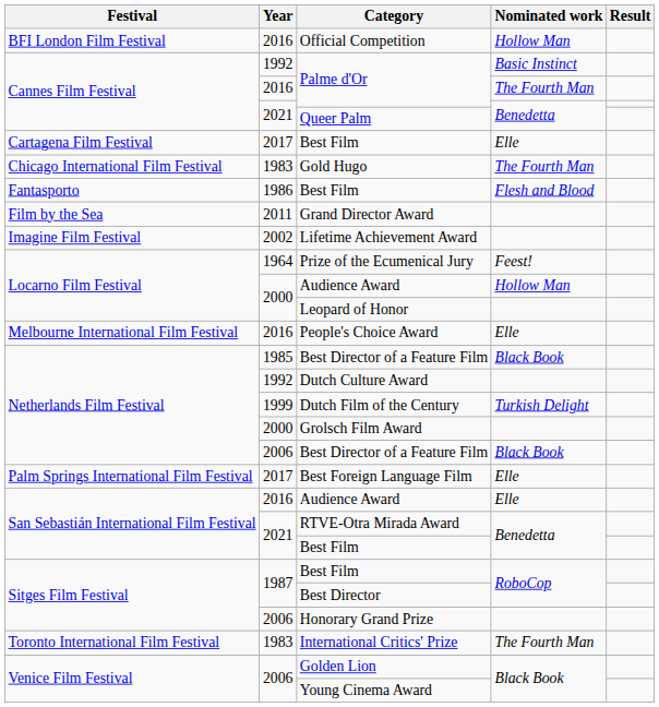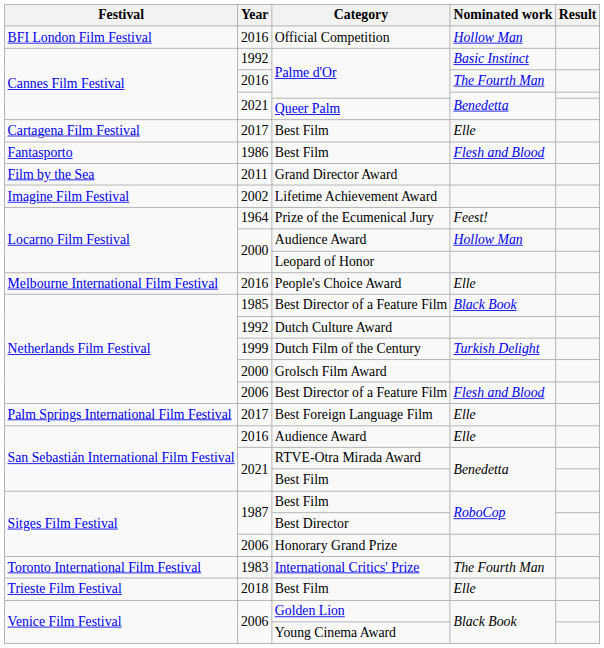 <table class="wikitable">
 <tr>
 <th>Festival</th>
 <th>Year</th>
 <th>Category</th>
 <th>Nominated work</th>
 <th>Result</th>
 </tr>
 <tr>
 <td><a href='#'>BFI London Film Festival</a></td>
 <td>2016</td>
 <td>Official Competition</td>
 <td><a href='#'><em>Hollow Man</em></a></td>
 <td></td>
 </tr>
 <tr>
 <td rowspan="4"><a href='#'>Cannes Film Festival</a></td>
 <td>1992</td>
 <td rowspan="3"><a href='#'>Palme d'Or</a></td>
 <td><em><a href='#'>Basic Instinct</a></em></td>
 <td></td>
 </tr>
 <tr>
 <td>2016</td>
 <td><a href='#'><em>The Fourth Man</em></a></td>
 <td></td>
 </tr>
 <tr>
 <td rowspan="2">2021</td>
 <td rowspan="2"><em><a href='#'>Benedetta</a></em></td>
 <td></td>
 </tr>
 <tr>
 <td><a href='#'>Queer Palm</a></td>
 <td></td>
 </tr>
 <tr>
 <td><a href='#'>Cartagena Film Festival</a></td>
 <td>2017</td>
 <td>Best Film</td>
 <td><em>Elle</em></td>
-<td></td>
-</tr>
-<tr>
-<td><a href='#'>Chicago International Film Festival</a></td>
-<td>1983</td>
-<td>Gold Hugo</td>
-<td><a href='#'><em>The Fourth Man</em></a></td>
 <td></td>
 </tr>
 <tr>
 <td><a href='#'>Fantasporto</a></td>
 <td>1986</td>
 <td>Best Film</td>
 <td><a href='#'><em>Flesh and Blood</em></a></td>
 <td></td>
 </tr>
 <tr>
 <td><a href='#'>Film by the Sea</a></td>
 <td>2011</td>
 <td>Grand Director Award</td>
 <td></td>
 <td></td>
 </tr>
 <tr>
 <td><a href='#'>Imagine Film Festival</a></td>
 <td>2002</td>
 <td>Lifetime Achievement Award</td>
 <td></td>
 <td></td>
 </tr>
 <tr>
 <td rowspan="3"><a href='#'>Locarno Film Festival</a></td>
 <td>1964</td>
 <td>Prize of the Ecumenical Jury</td>
 <td><em>Feest!</em></td>
 <td></td>
 </tr>
 <tr>
 <td rowspan="2">2000</td>
 <td>Audience Award</td>
 <td><a href='#'><em>Hollow Man</em></a></td>
 <td></td>
 </tr>
 <tr>
 <td>Leopard of Honor</td>
 <td></td>
 <td></td>
 </tr>
 <tr>
 <td><a href='#'>Melbourne International Film Festival</a></td>
 <td>2016</td>
 <td>People's Choice Award</td>
 <td><em>Elle</em></td>
 <td></td>
 </tr>
 <tr>
 <td rowspan="5"><a href='#'>Netherlands Film Festival</a></td>
 <td>1985</td>
 <td>Best Director of a Feature Film</td>
 <td><em><a href='#'>Black Book</a></em></td>
 <td></td>
 </tr>
 <tr>
 <td>1992</td>
 <td>Dutch Culture Award</td>
 <td></td>
 <td></td>
 </tr>
 <tr>
 <td>1999</td>
 <td>Dutch Film of the Century</td>
 <td><a href='#'><em>Turkish Delight</em></a></td>
 <td></td>
 </tr>
 <tr>
 <td>2000</td>
 <td>Grolsch Film Award</td>
 <td></td>
 <td></td>
 </tr>
 <tr>
 <td>2006</td>
 <td>Best Director of a Feature Film</td>
-<td><em><a href='#'>Black Book</a></em></td>
+<td><a href='#'><em>Flesh and Blood</em></a></td>
 <td></td>
 </tr>
 <tr>
 <td><a href='#'>Palm Springs International Film Festival</a></td>
 <td>2017</td>
 <td>Best Foreign Language Film</td>
 <td><em>Elle</em></td>
 <td></td>
 </tr>
 <tr>
 <td rowspan="3"><a href='#'>San Sebastián International Film Festival</a></td>
 <td>2016</td>
 <td>Audience Award</td>
 <td><em>Elle</em></td>
 <td></td>
 </tr>
 <tr>
 <td rowspan="2">2021</td>
 <td>RTVE-Otra Mirada Award</td>
 <td rowspan="2"><em>Benedetta</em></td>
 <td></td>
 </tr>
 <tr>
 <td>Best Film</td>
 <td></td>
 </tr>
 <tr>
 <td rowspan="3"><a href='#'>Sitges Film Festival</a></td>
 <td rowspan="2">1987</td>
 <td>Best Film</td>
 <td rowspan="2"><em><a href='#'>RoboCop</a></em></td>
 <td></td>
 </tr>
 <tr>
 <td>Best Director</td>
 <td></td>
 </tr>
 <tr>
 <td>2006</td>
 <td>Honorary Grand Prize</td>
 <td></td>
 <td></td>
 </tr>
 <tr>
 <td><a href='#'>Toronto International Film Festival</a></td>
 <td>1983</td>
 <td><a href='#'>International Critics' Prize</a></td>
 <td><em>The Fourth Man</em></td>
 <td></td>
 </tr>
 <tr>
+<td><a href='#'>Trieste Film Festival</a></td>
+<td>2018</td>
+<td>Best Film</td>
+<td><em>Elle</em></td>
+<td></td>
+</tr>
+<tr>
 <td rowspan="2"><a href='#'>Venice Film Festival</a></td>
 <td rowspan="2">2006</td>
 <td><a href='#'>Golden Lion</a></td>
 <td rowspan="2"><em>Black Book</em></td>
 <td></td>
 </tr>
 <tr>
 <td>Young Cinema Award</td>
 <td></td>
 </tr>
 </table>
